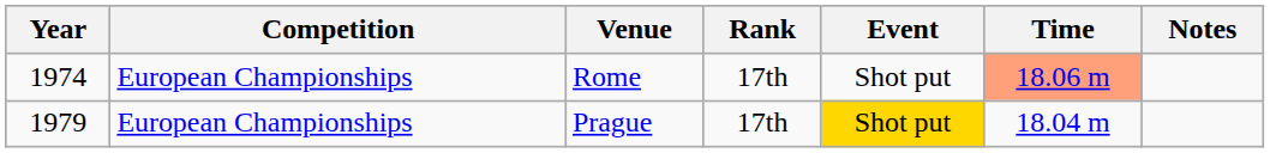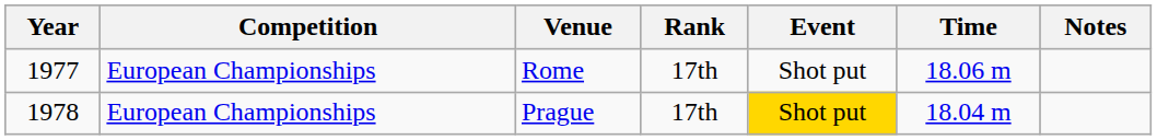 <table class="wikitable" width=50% style="font-size:90%; text-align:center;">
 <tr>
 <th>Year</th>
 <th>Competition</th>
 <th>Venue</th>
 <th>Rank</th>
 <th>Event</th>
 <th>Time</th>
 <th>Notes</th>
 </tr>
 <tr>
-<td>1974</td>
+<td>1977</td>
 <td align=left><a href='#'>European Championships</a></td>
 <td align=left> <a href='#'>Rome</a></td>
 <td>17th</td>
 <td>Shot put</td>
-<td style="background: lightsalmon;"><a href='#'>18.06 m</a></td>
+<td><a href='#'>18.06 m</a></td>
 <td></td>
 </tr>
 <tr>
-<td>1979</td>
+<td>1978</td>
 <td align=left><a href='#'>European Championships</a></td>
 <td align=left> <a href='#'>Prague</a></td>
 <td>17th</td>
 <td style="background: gold;">Shot put</td>
 <td><a href='#'>18.04 m</a></td>
 <td></td>
 </tr>
 </table>
